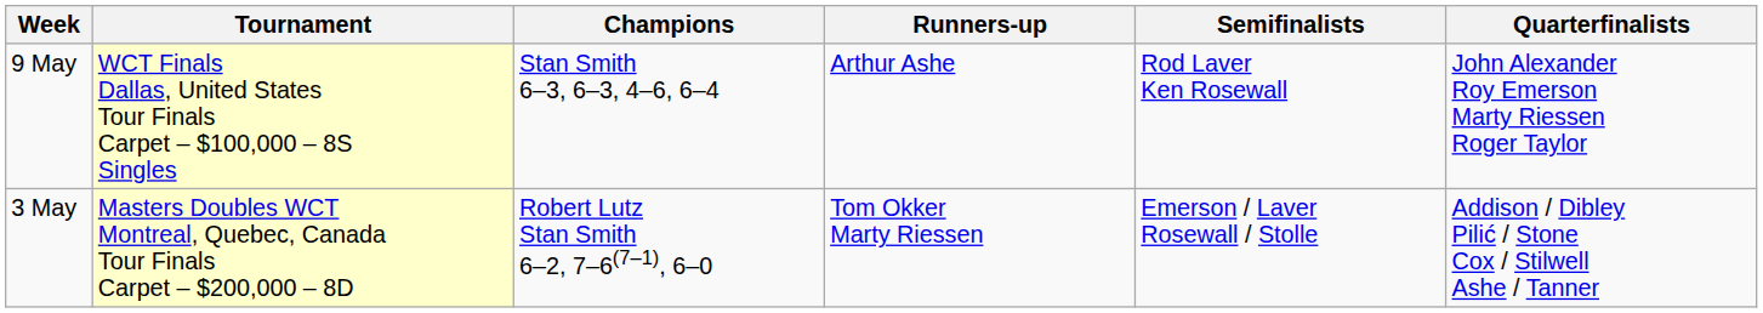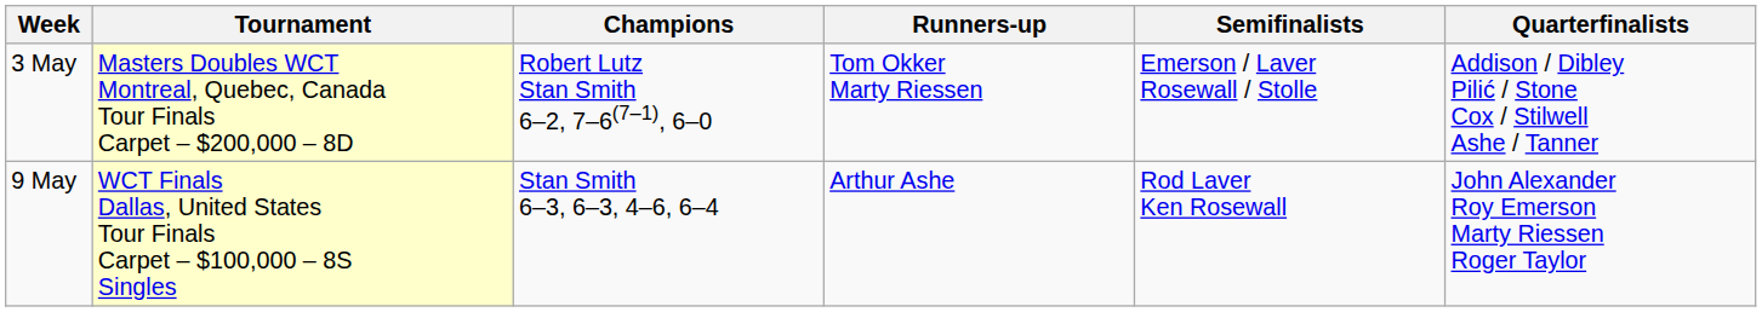 <table class=wikitable style=font-size:95%>
 <tr>
 <th style="width:48px;">Week</th>
 <th style="width:260px;">Tournament</th>
 <th style="width:190px;">Champions</th>
 <th style="width:190px;">Runners-up</th>
 <th style="width:190px;">Semifinalists</th>
 <th style="width:190px;">Quarterfinalists</th>
 </tr>
 <tr valign=top>
+<td rowspan="1">3 May</td>
+<td bgcolor="#ffffcc" rowspan="1"><a href='#'>Masters Doubles WCT</a><br> <a href='#'>Montreal</a>, Quebec, Canada<br>Tour Finals<br>Carpet – $200,000 – 8D</td>
+<td> <a href='#'>Robert Lutz</a><br> <a href='#'>Stan Smith</a><br>6–2, 7–6<sup>(7–1)</sup>, 6–0</td>
+<td> <a href='#'>Tom Okker</a><br> <a href='#'>Marty Riessen</a></td>
+<td> <a href='#'>Emerson</a> /  <a href='#'>Laver</a><br> <a href='#'>Rosewall</a> /  <a href='#'>Stolle</a></td>
+<td> <a href='#'>Addison</a> /  <a href='#'>Dibley</a><br> <a href='#'>Pilić</a> /  <a href='#'>Stone</a><br> <a href='#'>Cox</a> /  <a href='#'>Stilwell</a><br> <a href='#'>Ashe</a> /  <a href='#'>Tanner</a></td>
+</tr>
+<tr valign=top>
 <td rowspan="1">9 May</td>
 <td bgcolor="#ffffcc" rowspan="1"><a href='#'>WCT Finals</a><br> <a href='#'>Dallas</a>, United States<br>Tour Finals<br>Carpet – $100,000 – 8S<br><a href='#'>Singles</a></td>
 <td> <a href='#'>Stan Smith</a><br>6–3, 6–3, 4–6, 6–4</td>
 <td> <a href='#'>Arthur Ashe</a></td>
 <td> <a href='#'>Rod Laver</a><br> <a href='#'>Ken Rosewall</a></td>
 <td> <a href='#'>John Alexander</a><br> <a href='#'>Roy Emerson</a><br> <a href='#'>Marty Riessen</a><br> <a href='#'>Roger Taylor</a></td>
 </tr>
-<tr valign=top>
-<td rowspan="1">3 May</td>
-<td bgcolor="#ffffcc" rowspan="1"><a href='#'>Masters Doubles WCT</a><br> <a href='#'>Montreal</a>, Quebec, Canada<br>Tour Finals<br>Carpet – $200,000 – 8D</td>
-<td> <a href='#'>Robert Lutz</a><br> <a href='#'>Stan Smith</a><br>6–2, 7–6<sup>(7–1)</sup>, 6–0</td>
-<td> <a href='#'>Tom Okker</a><br> <a href='#'>Marty Riessen</a></td>
-<td> <a href='#'>Emerson</a> /  <a href='#'>Laver</a><br> <a href='#'>Rosewall</a> /  <a href='#'>Stolle</a></td>
-<td> <a href='#'>Addison</a> /  <a href='#'>Dibley</a><br> <a href='#'>Pilić</a> /  <a href='#'>Stone</a><br> <a href='#'>Cox</a> /  <a href='#'>Stilwell</a><br> <a href='#'>Ashe</a> /  <a href='#'>Tanner</a></td>
-</tr>
 </table>
